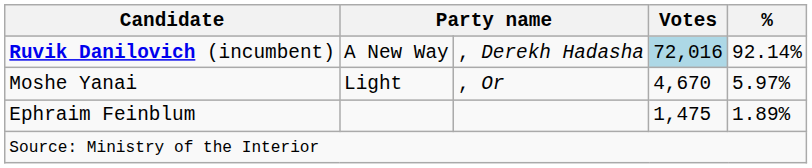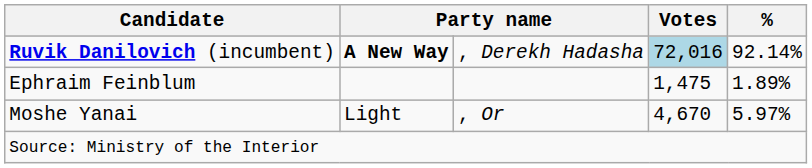 <table class="wikitable sortable">
 <tr>
 <th>Candidate</th>
 <th colspan="2">Party name</th>
 <th>Votes</th>
 <th>%</th>
 </tr>
 <tr>
 <td><strong><a href='#'>Ruvik Danilovich</a></strong> (incumbent)</td>
-<td>A New Way</td>
+<td><strong>A New Way</strong></td>
 <td>, <em>Derekh Hadasha</em></td>
 <td style="background: lightblue;">72,016</td>
 <td>92.14%</td>
+</tr>
+<tr>
+<td>Ephraim Feinblum</td>
+<td></td>
+<td></td>
+<td>1,475</td>
+<td>1.89%</td>
 </tr>
 <tr>
 <td>Moshe Yanai</td>
 <td>Light</td>
 <td>, <em>Or</em></td>
 <td>4,670</td>
 <td>5.97%</td>
 </tr>
-<tr>
-<td>Ephraim Feinblum</td>
-<td></td>
-<td></td>
-<td>1,475</td>
-<td>1.89%</td>
-</tr>
 <tr class="sortbottom">
 <td colspan="5"><small>Source: Ministry of the Interior</small></td>
 </tr>
 </table>
